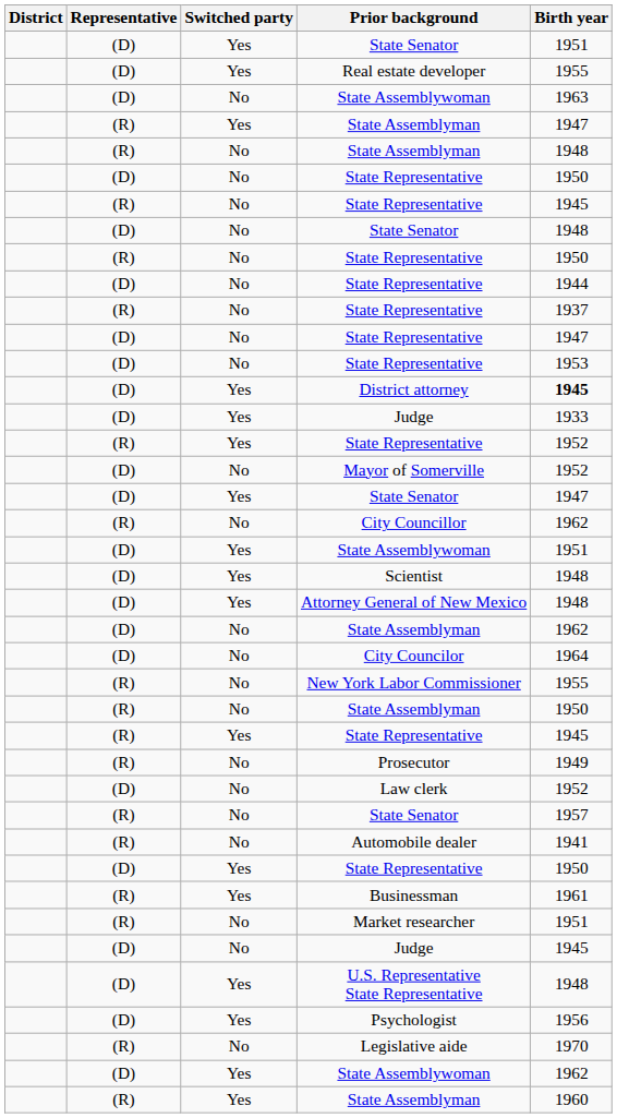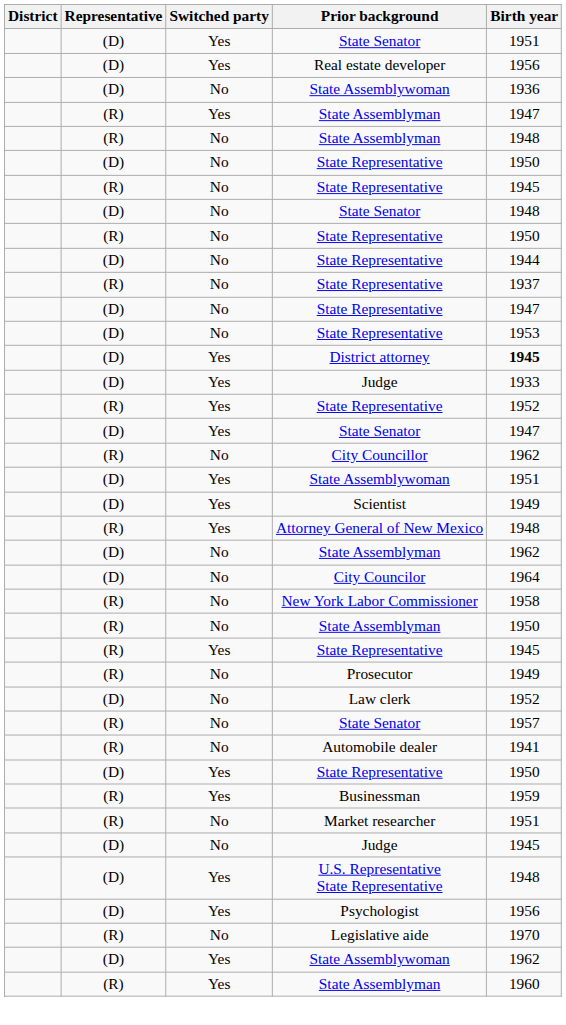 <table class="sortable wikitable" style="text-align:center">
 <tr>
 <th>District</th>
 <th>Representative</th>
 <th>Switched party</th>
 <th>Prior background</th>
 <th>Birth year</th>
 </tr>
 <tr>
 <td></td>
 <td> (D)</td>
 <td>Yes</td>
 <td><a href='#'>State Senator</a></td>
 <td>1951</td>
 </tr>
 <tr>
 <td></td>
 <td> (D)</td>
 <td>Yes</td>
 <td>Real estate developer</td>
-<td>1955</td>
+<td>1956</td>
 </tr>
 <tr>
 <td></td>
 <td> (D)</td>
 <td>No</td>
 <td><a href='#'>State Assemblywoman</a></td>
-<td>1963</td>
+<td>1936</td>
 </tr>
 <tr>
 <td></td>
 <td> (R)</td>
 <td>Yes</td>
 <td><a href='#'>State Assemblyman</a></td>
 <td>1947</td>
 </tr>
 <tr>
 <td></td>
 <td> (R)</td>
 <td>No</td>
 <td><a href='#'>State Assemblyman</a></td>
 <td>1948</td>
 </tr>
 <tr>
 <td></td>
 <td> (D)</td>
 <td>No</td>
 <td><a href='#'>State Representative</a></td>
 <td>1950</td>
 </tr>
 <tr>
 <td></td>
 <td> (R)</td>
 <td>No</td>
 <td><a href='#'>State Representative</a></td>
 <td>1945</td>
 </tr>
 <tr>
 <td></td>
 <td> (D)</td>
 <td>No</td>
 <td><a href='#'>State Senator</a></td>
 <td>1948</td>
 </tr>
 <tr>
 <td></td>
 <td> (R)</td>
 <td>No</td>
 <td><a href='#'>State Representative</a></td>
 <td>1950</td>
 </tr>
 <tr>
 <td></td>
 <td> (D)</td>
 <td>No</td>
 <td><a href='#'>State Representative</a></td>
 <td>1944</td>
 </tr>
 <tr>
 <td></td>
 <td> (R)</td>
 <td>No</td>
 <td><a href='#'>State Representative</a></td>
 <td>1937</td>
 </tr>
 <tr>
 <td></td>
 <td> (D)</td>
 <td>No</td>
 <td><a href='#'>State Representative</a></td>
 <td>1947</td>
 </tr>
 <tr>
 <td></td>
 <td> (D)</td>
 <td>No</td>
 <td><a href='#'>State Representative</a></td>
 <td>1953</td>
 </tr>
 <tr>
 <td></td>
 <td> (D)</td>
 <td>Yes</td>
 <td><a href='#'>District attorney</a></td>
 <td><strong>1945</strong></td>
 </tr>
 <tr>
 <td></td>
 <td> (D)</td>
 <td>Yes</td>
 <td>Judge</td>
 <td>1933</td>
 </tr>
 <tr>
 <td></td>
 <td> (R)</td>
 <td>Yes</td>
 <td><a href='#'>State Representative</a></td>
 <td>1952</td>
 </tr>
 <tr>
 <td></td>
 <td> (D)</td>
-<td>No</td>
-<td><a href='#'>Mayor</a> of <a href='#'>Somerville</a></td>
-<td>1952</td>
-</tr>
-<tr>
-<td></td>
-<td> (D)</td>
 <td>Yes</td>
 <td><a href='#'>State Senator</a></td>
 <td>1947</td>
 </tr>
 <tr>
 <td></td>
 <td> (R)</td>
 <td>No</td>
 <td><a href='#'>City Councillor</a></td>
 <td>1962</td>
 </tr>
 <tr>
 <td></td>
 <td> (D)</td>
 <td>Yes</td>
 <td><a href='#'>State Assemblywoman</a></td>
 <td>1951</td>
 </tr>
 <tr>
 <td></td>
 <td> (D)</td>
 <td>Yes</td>
 <td>Scientist</td>
-<td>1948</td>
+<td>1949</td>
 </tr>
 <tr>
 <td></td>
-<td> (D)</td>
+<td> (R)</td>
 <td>Yes</td>
 <td><a href='#'>Attorney General of New Mexico</a></td>
 <td>1948</td>
 </tr>
 <tr>
 <td></td>
 <td> (D)</td>
 <td>No</td>
 <td><a href='#'>State Assemblyman</a></td>
 <td>1962</td>
 </tr>
 <tr>
 <td></td>
 <td> (D)</td>
 <td>No</td>
 <td><a href='#'>City Councilor</a></td>
 <td>1964</td>
 </tr>
 <tr>
 <td></td>
 <td> (R)</td>
 <td>No</td>
 <td><a href='#'>New York Labor Commissioner</a></td>
-<td>1955</td>
+<td>1958</td>
 </tr>
 <tr>
 <td></td>
 <td> (R)</td>
 <td>No</td>
 <td><a href='#'>State Assemblyman</a></td>
 <td>1950</td>
 </tr>
 <tr>
 <td></td>
 <td> (R)</td>
 <td>Yes</td>
 <td><a href='#'>State Representative</a></td>
 <td>1945</td>
 </tr>
 <tr>
 <td></td>
 <td> (R)</td>
 <td>No</td>
 <td>Prosecutor</td>
 <td>1949</td>
 </tr>
 <tr>
 <td></td>
 <td> (D)</td>
 <td>No</td>
 <td>Law clerk</td>
 <td>1952</td>
 </tr>
 <tr>
 <td></td>
 <td> (R)</td>
 <td>No</td>
 <td><a href='#'>State Senator</a></td>
 <td>1957</td>
 </tr>
 <tr>
 <td></td>
 <td> (R)</td>
 <td>No</td>
 <td>Automobile dealer</td>
 <td>1941</td>
 </tr>
 <tr>
 <td></td>
 <td> (D)</td>
 <td>Yes</td>
 <td><a href='#'>State Representative</a></td>
 <td>1950</td>
 </tr>
 <tr>
 <td></td>
 <td> (R)</td>
 <td>Yes</td>
 <td>Businessman</td>
-<td>1961</td>
+<td>1959</td>
 </tr>
 <tr>
 <td></td>
 <td> (R)</td>
 <td>No</td>
 <td>Market researcher</td>
 <td>1951</td>
 </tr>
 <tr>
 <td></td>
 <td> (D)</td>
 <td>No</td>
 <td>Judge</td>
 <td>1945</td>
 </tr>
 <tr>
 <td></td>
 <td> (D)</td>
 <td>Yes</td>
 <td><a href='#'>U.S. Representative</a><br><a href='#'>State Representative</a></td>
 <td>1948</td>
 </tr>
 <tr>
 <td></td>
 <td> (D)</td>
 <td>Yes</td>
 <td>Psychologist</td>
 <td>1956</td>
 </tr>
 <tr>
 <td></td>
 <td> (R)</td>
 <td>No</td>
 <td>Legislative aide</td>
 <td>1970</td>
 </tr>
 <tr>
 <td></td>
 <td> (D)</td>
 <td>Yes</td>
 <td><a href='#'>State Assemblywoman</a></td>
 <td>1962</td>
 </tr>
 <tr>
 <td></td>
 <td> (R)</td>
 <td>Yes</td>
 <td><a href='#'>State Assemblyman</a></td>
 <td>1960</td>
 </tr>
 </table>
